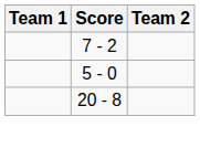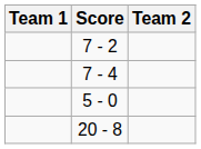 <table class="wikitable" border="1">
 <tr>
 <th>Team 1</th>
 <th>Score</th>
 <th>Team 2</th>
 </tr>
 <tr>
 <td></td>
 <td align="center">7 - 2</td>
 <td></td>
 </tr>
 <tr>
 <td></td>
+<td align="center">7 - 4</td>
+<td></td>
+</tr>
+<tr>
+<td></td>
 <td align="center">5 - 0</td>
 <td></td>
 </tr>
 <tr>
 <td></td>
 <td align="center">20 - 8</td>
 <td></td>
 </tr>
 </table>
